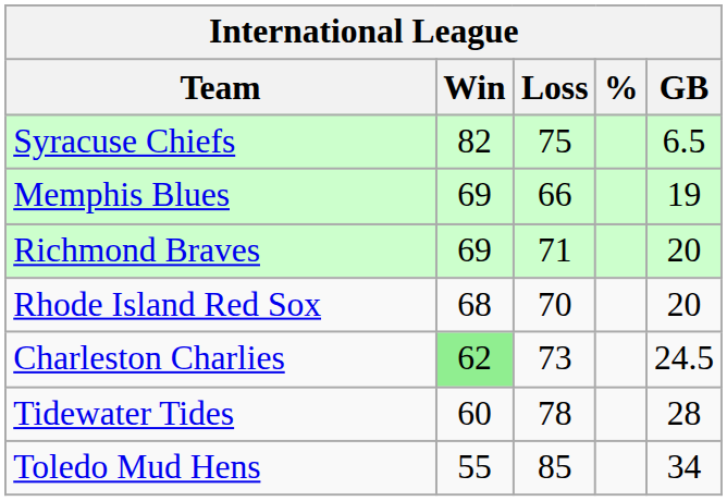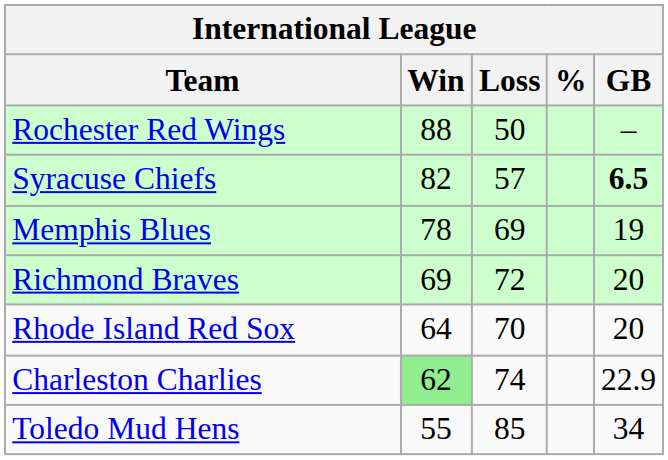 <table class="wikitable">
 <tr>
 <th colspan="5">International League</th>
 </tr>
 <tr>
 <th width="60%">Team</th>
 <th>Win</th>
 <th>Loss</th>
 <th>%</th>
 <th>GB</th>
 </tr>
 <tr align=center bgcolor=ccffcc>
+<td align=left><a href='#'>Rochester Red Wings</a></td>
+<td>88</td>
+<td>50</td>
+<td></td>
+<td>–</td>
+</tr>
+<tr align=center bgcolor=ccffcc>
 <td align=left><a href='#'>Syracuse Chiefs</a></td>
 <td>82</td>
-<td>75</td>
+<td>57</td>
 <td></td>
-<td>6.5</td>
+<td><strong>6.5</strong></td>
 </tr>
 <tr align=center bgcolor=ccffcc>
 <td align=left><a href='#'>Memphis Blues</a></td>
+<td>78</td>
 <td>69</td>
-<td>66</td>
 <td></td>
 <td>19</td>
 </tr>
 <tr align=center bgcolor=ccffcc>
 <td align=left><a href='#'>Richmond Braves</a></td>
 <td>69</td>
-<td>71</td>
+<td>72</td>
 <td></td>
 <td>20</td>
 </tr>
 <tr align=center>
 <td align=left><a href='#'>Rhode Island Red Sox</a></td>
-<td>68</td>
+<td>64</td>
 <td>70</td>
 <td></td>
 <td>20</td>
 </tr>
 <tr align=center>
 <td align=left><a href='#'>Charleston Charlies</a></td>
 <td style="background: lightgreen;">62</td>
-<td>73</td>
+<td>74</td>
 <td></td>
-<td>24.5</td>
-</tr>
-<tr align=center>
-<td align=left><a href='#'>Tidewater Tides</a></td>
-<td>60</td>
-<td>78</td>
-<td></td>
-<td>28</td>
+<td>22.9</td>
 </tr>
 <tr align=center>
 <td align=left><a href='#'>Toledo Mud Hens</a></td>
 <td>55</td>
 <td>85</td>
 <td></td>
 <td>34</td>
 </tr>
 </table>
